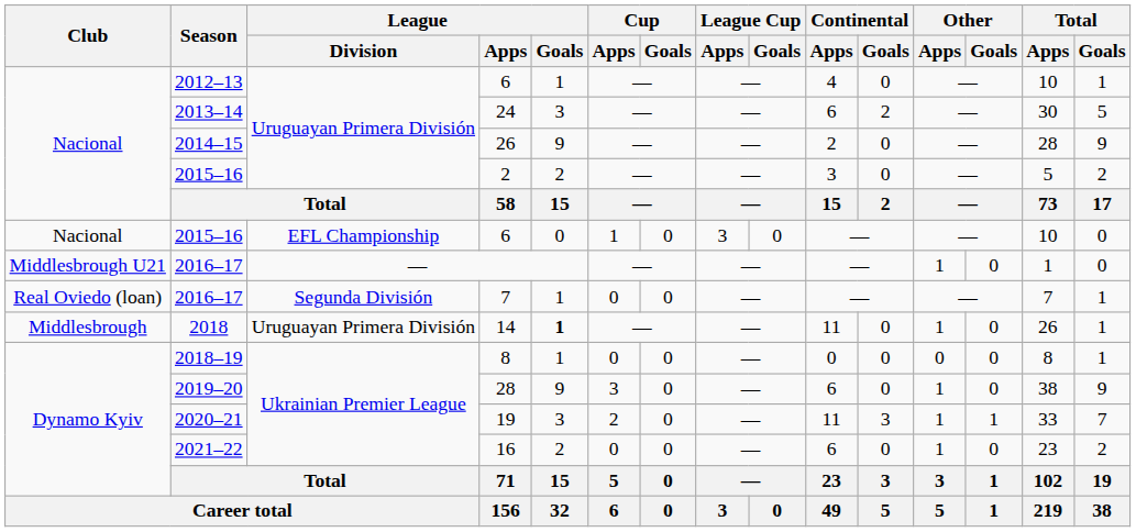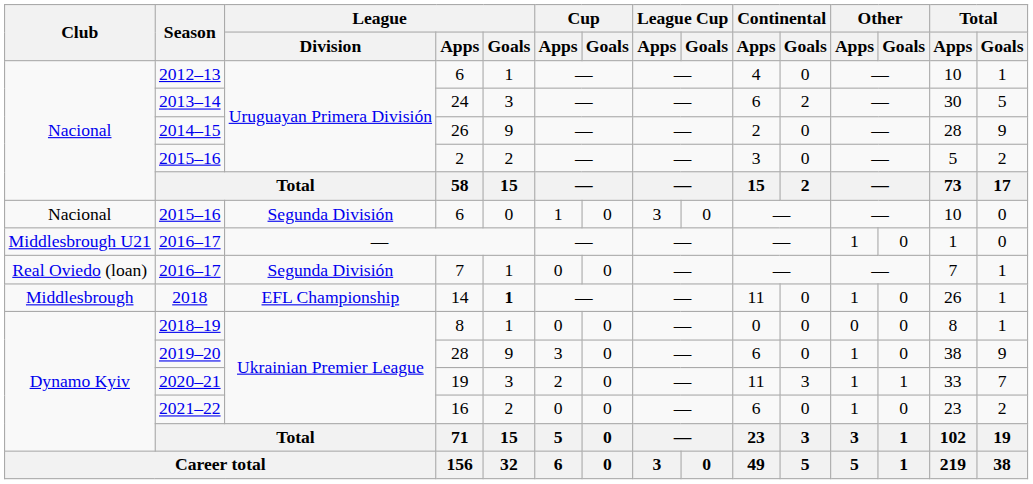 <table class="wikitable" style="text-align:center">
 <tr>
 <th rowspan="2">Club</th>
 <th rowspan="2">Season</th>
 <th colspan="3">League</th>
 <th colspan="2">Cup</th>
 <th colspan="2">League Cup</th>
 <th colspan="2">Continental</th>
 <th colspan="2">Other</th>
 <th colspan="2">Total</th>
 </tr>
 <tr>
 <th>Division</th>
 <th>Apps</th>
 <th>Goals</th>
 <th>Apps</th>
 <th>Goals</th>
 <th>Apps</th>
 <th>Goals</th>
 <th>Apps</th>
 <th>Goals</th>
 <th>Apps</th>
 <th>Goals</th>
 <th>Apps</th>
 <th>Goals</th>
 </tr>
 <tr>
 <td rowspan="5"><a href='#'>Nacional</a></td>
 <td><a href='#'>2012–13</a></td>
 <td rowspan="4"><a href='#'>Uruguayan Primera División</a></td>
 <td>6</td>
 <td>1</td>
 <td colspan="2">—</td>
 <td colspan="2">—</td>
 <td>4</td>
 <td>0</td>
 <td colspan="2">—</td>
 <td>10</td>
 <td>1</td>
 </tr>
 <tr>
 <td><a href='#'>2013–14</a></td>
 <td>24</td>
 <td>3</td>
 <td colspan="2">—</td>
 <td colspan="2">—</td>
 <td>6</td>
 <td>2</td>
 <td colspan="2">—</td>
 <td>30</td>
 <td>5</td>
 </tr>
 <tr>
 <td><a href='#'>2014–15</a></td>
 <td>26</td>
 <td>9</td>
 <td colspan="2">—</td>
 <td colspan="2">—</td>
 <td>2</td>
 <td>0</td>
 <td colspan="2">—</td>
 <td>28</td>
 <td>9</td>
 </tr>
 <tr>
 <td><a href='#'>2015–16</a></td>
 <td>2</td>
 <td>2</td>
 <td colspan="2">—</td>
 <td colspan="2">—</td>
 <td>3</td>
 <td>0</td>
 <td colspan="2">—</td>
 <td>5</td>
 <td>2</td>
 </tr>
 <tr>
 <th colspan="2">Total</th>
 <th>58</th>
 <th>15</th>
 <th colspan="2">—</th>
 <th colspan="2">—</th>
 <th>15</th>
 <th>2</th>
 <th colspan="2">—</th>
 <th>73</th>
 <th>17</th>
 </tr>
 <tr>
 <td>Nacional</td>
 <td><a href='#'>2015–16</a></td>
-<td><a href='#'>EFL Championship</a></td>
+<td><a href='#'>Segunda División</a></td>
 <td>6</td>
 <td>0</td>
 <td>1</td>
 <td>0</td>
 <td>3</td>
 <td>0</td>
 <td colspan="2">—</td>
 <td colspan="2">—</td>
 <td>10</td>
 <td>0</td>
 </tr>
 <tr>
 <td><a href='#'>Middlesbrough U21</a></td>
 <td><a href='#'>2016–17</a></td>
 <td colspan="3">—</td>
 <td colspan="2">—</td>
 <td colspan="2">—</td>
 <td colspan="2">—</td>
 <td>1</td>
 <td>0</td>
 <td>1</td>
 <td>0</td>
 </tr>
 <tr>
 <td><a href='#'>Real Oviedo</a> (loan)</td>
 <td><a href='#'>2016–17</a></td>
 <td><a href='#'>Segunda División</a></td>
 <td>7</td>
 <td>1</td>
 <td>0</td>
 <td>0</td>
 <td colspan="2">—</td>
 <td colspan="2">—</td>
 <td colspan="2">—</td>
 <td>7</td>
 <td>1</td>
 </tr>
 <tr>
 <td><a href='#'>Middlesbrough</a></td>
 <td><a href='#'>2018</a></td>
-<td>Uruguayan Primera División</td>
+<td><a href='#'>EFL Championship</a></td>
 <td>14</td>
 <td><strong>1</strong></td>
 <td colspan="2">—</td>
 <td colspan="2">—</td>
 <td>11</td>
 <td>0</td>
 <td>1</td>
 <td>0</td>
 <td>26</td>
 <td>1</td>
 </tr>
 <tr>
 <td rowspan="5"><a href='#'>Dynamo Kyiv</a></td>
 <td><a href='#'>2018–19</a></td>
 <td rowspan="4"><a href='#'>Ukrainian Premier League</a></td>
 <td>8</td>
 <td>1</td>
 <td>0</td>
 <td>0</td>
 <td colspan="2">—</td>
 <td>0</td>
 <td>0</td>
 <td>0</td>
 <td>0</td>
 <td>8</td>
 <td>1</td>
 </tr>
 <tr>
 <td><a href='#'>2019–20</a></td>
 <td>28</td>
 <td>9</td>
 <td>3</td>
 <td>0</td>
 <td colspan="2">—</td>
 <td>6</td>
 <td>0</td>
 <td>1</td>
 <td>0</td>
 <td>38</td>
 <td>9</td>
 </tr>
 <tr>
 <td><a href='#'>2020–21</a></td>
 <td>19</td>
 <td>3</td>
 <td>2</td>
 <td>0</td>
 <td colspan="2">—</td>
 <td>11</td>
 <td>3</td>
 <td>1</td>
 <td>1</td>
 <td>33</td>
 <td>7</td>
 </tr>
 <tr>
 <td><a href='#'>2021–22</a></td>
 <td>16</td>
 <td>2</td>
 <td>0</td>
 <td>0</td>
 <td colspan="2">—</td>
 <td>6</td>
 <td>0</td>
 <td>1</td>
 <td>0</td>
 <td>23</td>
 <td>2</td>
 </tr>
 <tr>
 <th colspan="2">Total</th>
 <th>71</th>
 <th>15</th>
 <th>5</th>
 <th>0</th>
 <th colspan="2">—</th>
 <th>23</th>
 <th>3</th>
 <th>3</th>
 <th>1</th>
 <th>102</th>
 <th>19</th>
 </tr>
 <tr>
 <th colspan="3">Career total</th>
 <th>156</th>
 <th>32</th>
 <th>6</th>
 <th>0</th>
 <th>3</th>
 <th>0</th>
 <th>49</th>
 <th>5</th>
 <th>5</th>
 <th>1</th>
 <th>219</th>
 <th>38</th>
 </tr>
 </table>
